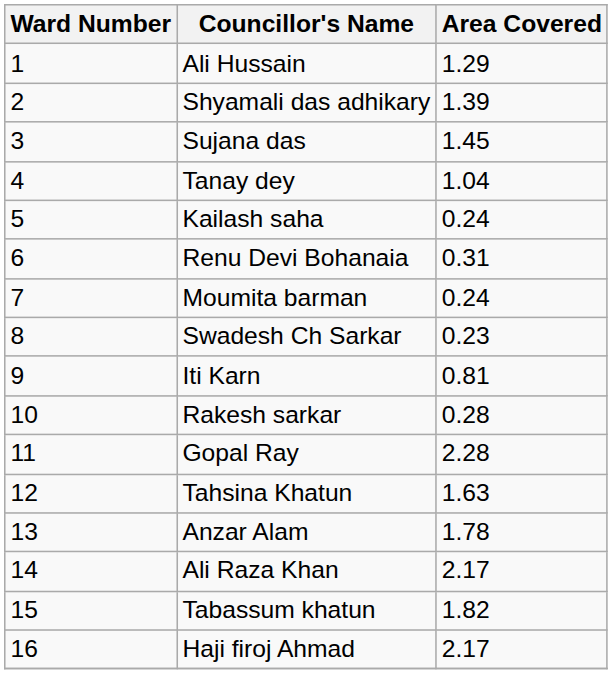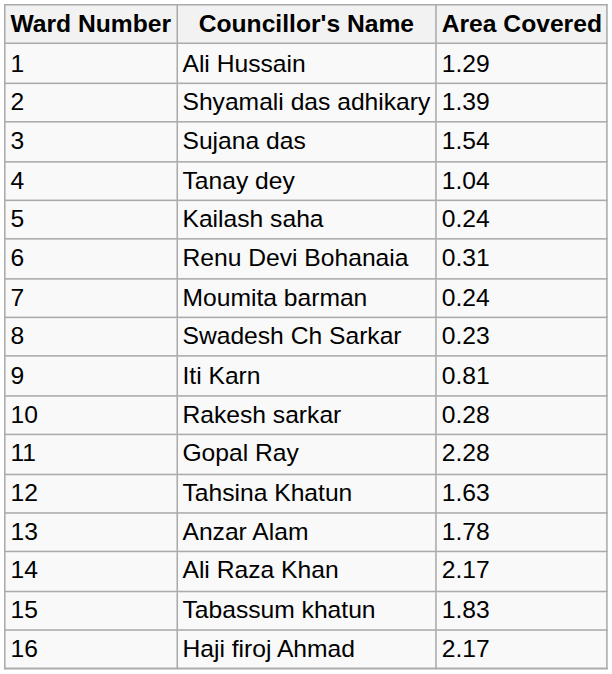 <table class="wikitable sortable">
 <tr>
 <th>Ward Number</th>
 <th>Councillor's Name</th>
 <th>Area Covered</th>
 </tr>
 <tr>
 <td>1</td>
 <td>Ali Hussain</td>
 <td>1.29</td>
 </tr>
 <tr>
 <td>2</td>
 <td>Shyamali das adhikary</td>
 <td>1.39</td>
 </tr>
 <tr>
 <td>3</td>
 <td>Sujana das</td>
-<td>1.45</td>
+<td>1.54</td>
 </tr>
 <tr>
 <td>4</td>
 <td>Tanay dey</td>
 <td>1.04</td>
 </tr>
 <tr>
 <td>5</td>
 <td>Kailash saha</td>
 <td>0.24</td>
 </tr>
 <tr>
 <td>6</td>
 <td>Renu Devi Bohanaia</td>
 <td>0.31</td>
 </tr>
 <tr>
 <td>7</td>
 <td>Moumita barman</td>
 <td>0.24</td>
 </tr>
 <tr>
 <td>8</td>
 <td>Swadesh Ch Sarkar</td>
 <td>0.23</td>
 </tr>
 <tr>
 <td>9</td>
 <td>Iti Karn</td>
 <td>0.81</td>
 </tr>
 <tr>
 <td>10</td>
 <td>Rakesh sarkar</td>
 <td>0.28</td>
 </tr>
 <tr>
 <td>11</td>
 <td>Gopal Ray</td>
 <td>2.28</td>
 </tr>
 <tr>
 <td>12</td>
 <td>Tahsina Khatun</td>
 <td>1.63</td>
 </tr>
 <tr>
 <td>13</td>
 <td>Anzar Alam</td>
 <td>1.78</td>
 </tr>
 <tr>
 <td>14</td>
 <td>Ali Raza Khan</td>
 <td>2.17</td>
 </tr>
 <tr>
 <td>15</td>
 <td>Tabassum khatun</td>
-<td>1.82</td>
+<td>1.83</td>
 </tr>
 <tr>
 <td>16</td>
 <td>Haji firoj Ahmad</td>
 <td>2.17</td>
 </tr>
 <tr>
 </tr>
 </table>
